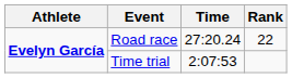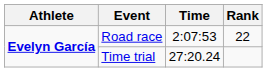 <table class="wikitable" style="font-size:90%">
 <tr>
 <th>Athlete</th>
 <th>Event</th>
 <th>Time</th>
 <th>Rank</th>
 </tr>
 <tr align=center>
 <td align=left rowspan=2><strong><a href='#'>Evelyn García</a></strong></td>
 <td align=left><a href='#'>Road race</a></td>
-<td>27:20.24</td>
+<td>2:07:53</td>
 <td>22</td>
 </tr>
 <tr align=center>
 <td align=left><a href='#'>Time trial</a></td>
-<td>2:07:53</td>
+<td>27:20.24</td>
 <td></td>
 </tr>
 </table>
